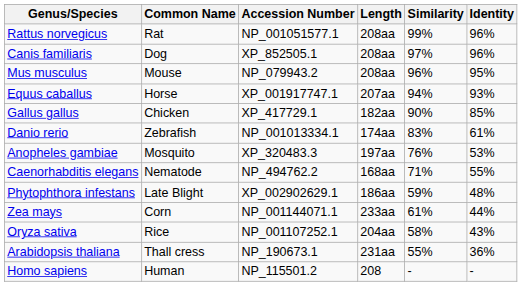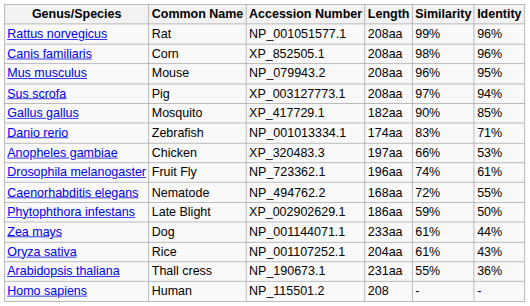 <table class="wikitable">
 <tr>
 <th>Genus/Species</th>
 <th>Common Name</th>
 <th>Accession Number</th>
 <th>Length</th>
 <th>Similarity</th>
 <th>Identity</th>
 </tr>
 <tr>
 <td><a href='#'>Rattus norvegicus</a></td>
 <td>Rat</td>
 <td>NP_001051577.1</td>
 <td>208aa</td>
 <td>99%</td>
 <td>96%</td>
 </tr>
 <tr>
 <td><a href='#'>Canis familiaris</a></td>
-<td>Dog</td>
+<td>Corn</td>
 <td>XP_852505.1</td>
 <td>208aa</td>
-<td>97%</td>
+<td>98%</td>
 <td>96%</td>
 </tr>
 <tr>
 <td><a href='#'>Mus musculus</a></td>
 <td>Mouse</td>
 <td>NP_079943.2</td>
 <td>208aa</td>
 <td>96%</td>
 <td>95%</td>
 </tr>
 <tr>
-<td><a href='#'>Equus caballus</a></td>
-<td>Horse</td>
-<td>XP_001917747.1</td>
-<td>207aa</td>
+<td><a href='#'>Sus scrofa</a></td>
+<td>Pig</td>
+<td>XP_003127773.1</td>
+<td>208aa</td>
+<td>97%</td>
 <td>94%</td>
-<td>93%</td>
 </tr>
 <tr>
 <td><a href='#'>Gallus gallus</a></td>
-<td>Chicken</td>
+<td>Mosquito</td>
 <td>XP_417729.1</td>
 <td>182aa</td>
 <td>90%</td>
 <td>85%</td>
 </tr>
 <tr>
 <td><a href='#'>Danio rerio</a></td>
 <td>Zebrafish</td>
 <td>NP_001013334.1</td>
 <td>174aa</td>
 <td>83%</td>
-<td>61%</td>
+<td>71%</td>
 </tr>
 <tr>
 <td><a href='#'>Anopheles gambiae</a></td>
-<td>Mosquito</td>
+<td>Chicken</td>
 <td>XP_320483.3</td>
 <td>197aa</td>
-<td>76%</td>
+<td>66%</td>
 <td>53%</td>
+</tr>
+<tr>
+<td><a href='#'>Drosophila melanogaster</a></td>
+<td>Fruit Fly</td>
+<td>NP_723362.1</td>
+<td>196aa</td>
+<td>74%</td>
+<td>61%</td>
 </tr>
 <tr>
 <td><a href='#'>Caenorhabditis elegans</a></td>
 <td>Nematode</td>
 <td>NP_494762.2</td>
 <td>168aa</td>
-<td>71%</td>
+<td>72%</td>
 <td>55%</td>
 </tr>
 <tr>
 <td><a href='#'>Phytophthora infestans</a></td>
 <td>Late Blight</td>
 <td>XP_002902629.1</td>
 <td>186aa</td>
 <td>59%</td>
-<td>48%</td>
+<td>50%</td>
 </tr>
 <tr>
 <td><a href='#'>Zea mays</a></td>
-<td>Corn</td>
+<td>Dog</td>
 <td>NP_001144071.1</td>
 <td>233aa</td>
 <td>61%</td>
 <td>44%</td>
 </tr>
 <tr>
 <td><a href='#'>Oryza sativa</a></td>
 <td>Rice</td>
 <td>NP_001107252.1</td>
 <td>204aa</td>
-<td>58%</td>
+<td>61%</td>
 <td>43%</td>
 </tr>
 <tr>
 <td><a href='#'>Arabidopsis thaliana</a></td>
 <td>Thall cress</td>
 <td>NP_190673.1</td>
 <td>231aa</td>
 <td>55%</td>
 <td>36%</td>
 </tr>
 <tr>
 <td><a href='#'>Homo sapiens</a></td>
 <td>Human</td>
 <td>NP_115501.2</td>
 <td>208</td>
 <td>-</td>
 <td>-</td>
 </tr>
 </table>
